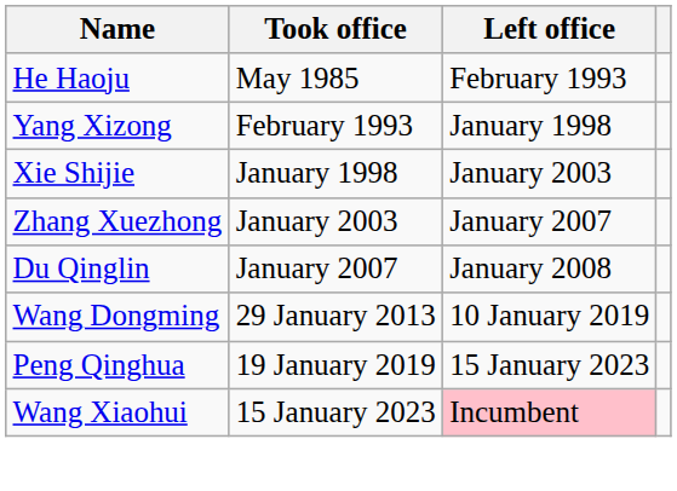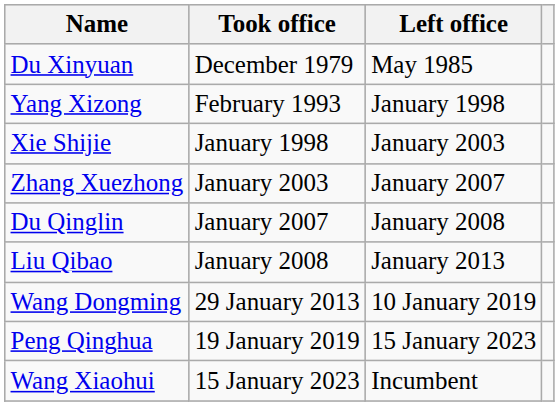 <table class="wikitable">
 <tr>
 <th>Name</th>
 <th>Took office</th>
 <th>Left office</th>
 <th></th>
 </tr>
 <tr>
-<td><a href='#'>He Haoju</a></td>
+<td><a href='#'>Du Xinyuan</a></td>
+<td>December 1979</td>
 <td>May 1985</td>
-<td>February 1993</td>
 <td></td>
 </tr>
 <tr>
 <td><a href='#'>Yang Xizong</a></td>
 <td>February 1993</td>
 <td>January 1998</td>
 <td></td>
 </tr>
 <tr>
 <td><a href='#'>Xie Shijie</a></td>
 <td>January 1998</td>
 <td>January 2003</td>
 <td></td>
 </tr>
 <tr>
 <td><a href='#'>Zhang Xuezhong</a></td>
 <td>January 2003</td>
 <td>January 2007</td>
 <td></td>
 </tr>
 <tr>
 <td><a href='#'>Du Qinglin</a></td>
 <td>January 2007</td>
 <td>January 2008</td>
 <td></td>
 </tr>
 <tr>
+<td><a href='#'>Liu Qibao</a></td>
+<td>January 2008</td>
+<td>January 2013</td>
+<td></td>
+</tr>
+<tr>
 <td><a href='#'>Wang Dongming</a></td>
 <td>29 January 2013</td>
 <td>10 January 2019</td>
 <td></td>
 </tr>
 <tr>
 <td><a href='#'>Peng Qinghua</a></td>
 <td>19 January 2019</td>
 <td>15 January 2023</td>
 <td></td>
 </tr>
 <tr>
 <td><a href='#'>Wang Xiaohui</a></td>
 <td>15 January 2023</td>
-<td style="background: pink;">Incumbent</td>
+<td>Incumbent</td>
 <td></td>
 </tr>
 </table>
